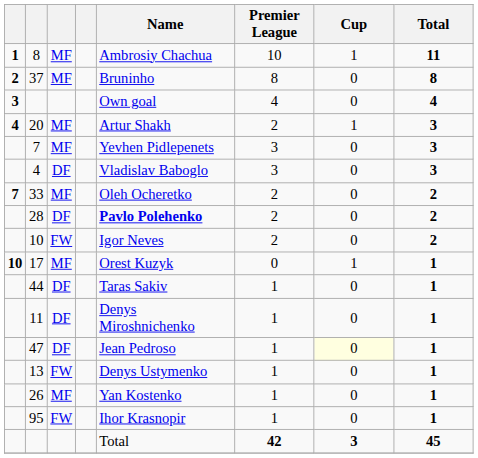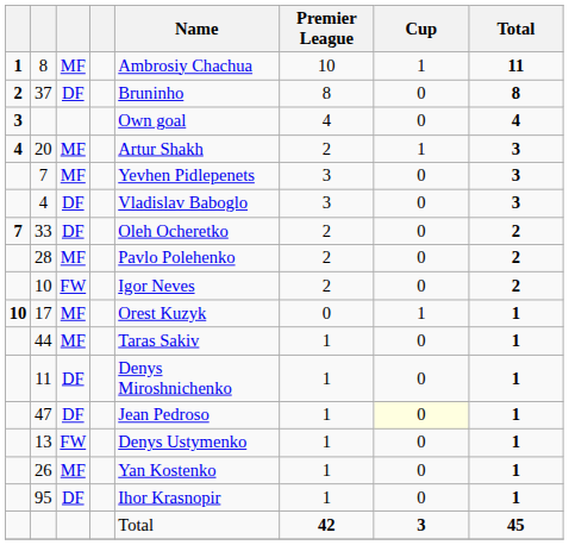 <table class="wikitable" style="text-align:center">
 <tr>
 <th width=15></th>
 <th width=15></th>
 <th width=15></th>
 <th width=15></th>
 <th width=145>Name</th>
 <th width=80><strong>Premier League</strong></th>
 <th width=80><strong>Cup</strong></th>
 <th width=80>Total</th>
 </tr>
 <tr>
 <td><strong>1</strong></td>
 <td>8</td>
 <td><a href='#'>MF</a></td>
 <td></td>
 <td align=left><a href='#'>Ambrosiy Chachua</a></td>
 <td>10</td>
 <td>1</td>
 <td><strong>11</strong></td>
 </tr>
 <tr>
 <td><strong>2</strong></td>
 <td>37</td>
-<td><a href='#'>MF</a></td>
+<td><a href='#'>DF</a></td>
 <td></td>
 <td align=left><a href='#'>Bruninho</a></td>
 <td>8</td>
 <td>0</td>
 <td><strong>8</strong></td>
 </tr>
 <tr>
 <td><strong>3</strong></td>
 <td></td>
 <td></td>
 <td></td>
 <td align=left><a href='#'>Own goal</a></td>
 <td>4</td>
 <td>0</td>
 <td><strong>4</strong></td>
 </tr>
 <tr>
 <td><strong>4</strong></td>
 <td>20</td>
 <td><a href='#'>MF</a></td>
 <td></td>
 <td align=left><a href='#'>Artur Shakh</a></td>
 <td>2</td>
 <td>1</td>
 <td><strong>3</strong></td>
 </tr>
 <tr>
 <td></td>
 <td>7</td>
 <td><a href='#'>MF</a></td>
 <td></td>
 <td align=left><a href='#'>Yevhen Pidlepenets</a></td>
 <td>3</td>
 <td>0</td>
 <td><strong>3</strong></td>
 </tr>
 <tr>
 <td></td>
 <td>4</td>
 <td><a href='#'>DF</a></td>
 <td></td>
 <td align=left><a href='#'>Vladislav Baboglo</a></td>
 <td>3</td>
 <td>0</td>
 <td><strong>3</strong></td>
 </tr>
 <tr>
 <td><strong>7</strong></td>
 <td>33</td>
-<td><a href='#'>MF</a></td>
+<td><a href='#'>DF</a></td>
 <td></td>
 <td align=left><a href='#'>Oleh Ocheretko</a></td>
 <td>2</td>
 <td>0</td>
 <td><strong>2</strong></td>
 </tr>
 <tr>
 <td></td>
 <td>28</td>
-<td><a href='#'>DF</a></td>
+<td><a href='#'>MF</a></td>
 <td></td>
-<td align=left><strong><a href='#'>Pavlo Polehenko</a></strong></td>
+<td align=left><a href='#'>Pavlo Polehenko</a></td>
 <td>2</td>
 <td>0</td>
 <td><strong>2</strong></td>
 </tr>
 <tr>
 <td></td>
 <td>10</td>
 <td><a href='#'>FW</a></td>
 <td></td>
 <td align=left><a href='#'>Igor Neves</a></td>
 <td>2</td>
 <td>0</td>
 <td><strong>2</strong></td>
 </tr>
 <tr>
 <td><strong>10</strong></td>
 <td>17</td>
 <td><a href='#'>MF</a></td>
 <td></td>
 <td align=left><a href='#'>Orest Kuzyk</a></td>
 <td>0</td>
 <td>1</td>
 <td><strong>1</strong></td>
 </tr>
 <tr>
 <td></td>
 <td>44</td>
-<td><a href='#'>DF</a></td>
+<td><a href='#'>MF</a></td>
 <td></td>
 <td align=left><a href='#'>Taras Sakiv</a></td>
 <td>1</td>
 <td>0</td>
 <td><strong>1</strong></td>
 </tr>
 <tr>
 <td></td>
 <td>11</td>
 <td><a href='#'>DF</a></td>
 <td></td>
 <td align=left><a href='#'>Denys Miroshnichenko</a></td>
 <td>1</td>
 <td>0</td>
 <td><strong>1</strong></td>
 </tr>
 <tr>
 <td></td>
 <td>47</td>
 <td><a href='#'>DF</a></td>
 <td></td>
 <td align=left><a href='#'>Jean Pedroso</a></td>
 <td>1</td>
 <td style="background: lightyellow;">0</td>
 <td><strong>1</strong></td>
 </tr>
 <tr>
 <td></td>
 <td>13</td>
 <td><a href='#'>FW</a></td>
 <td></td>
 <td align=left><a href='#'>Denys Ustymenko</a></td>
 <td>1</td>
 <td>0</td>
 <td><strong>1</strong></td>
 </tr>
 <tr>
 <td></td>
 <td>26</td>
 <td><a href='#'>MF</a></td>
 <td></td>
 <td align=left><a href='#'>Yan Kostenko</a></td>
 <td>1</td>
 <td>0</td>
 <td><strong>1</strong></td>
 </tr>
 <tr>
 <td></td>
 <td>95</td>
-<td><a href='#'>FW</a></td>
+<td><a href='#'>DF</a></td>
 <td></td>
 <td align=left><a href='#'>Ihor Krasnopir</a></td>
 <td>1</td>
 <td>0</td>
 <td><strong>1</strong></td>
 </tr>
 <tr>
 <td></td>
 <td></td>
 <td></td>
 <td></td>
 <td align=left>Total</td>
 <td><strong>42</strong></td>
 <td><strong>3</strong></td>
 <td><strong>45</strong></td>
 </tr>
 <tr>
 </tr>
 </table>
